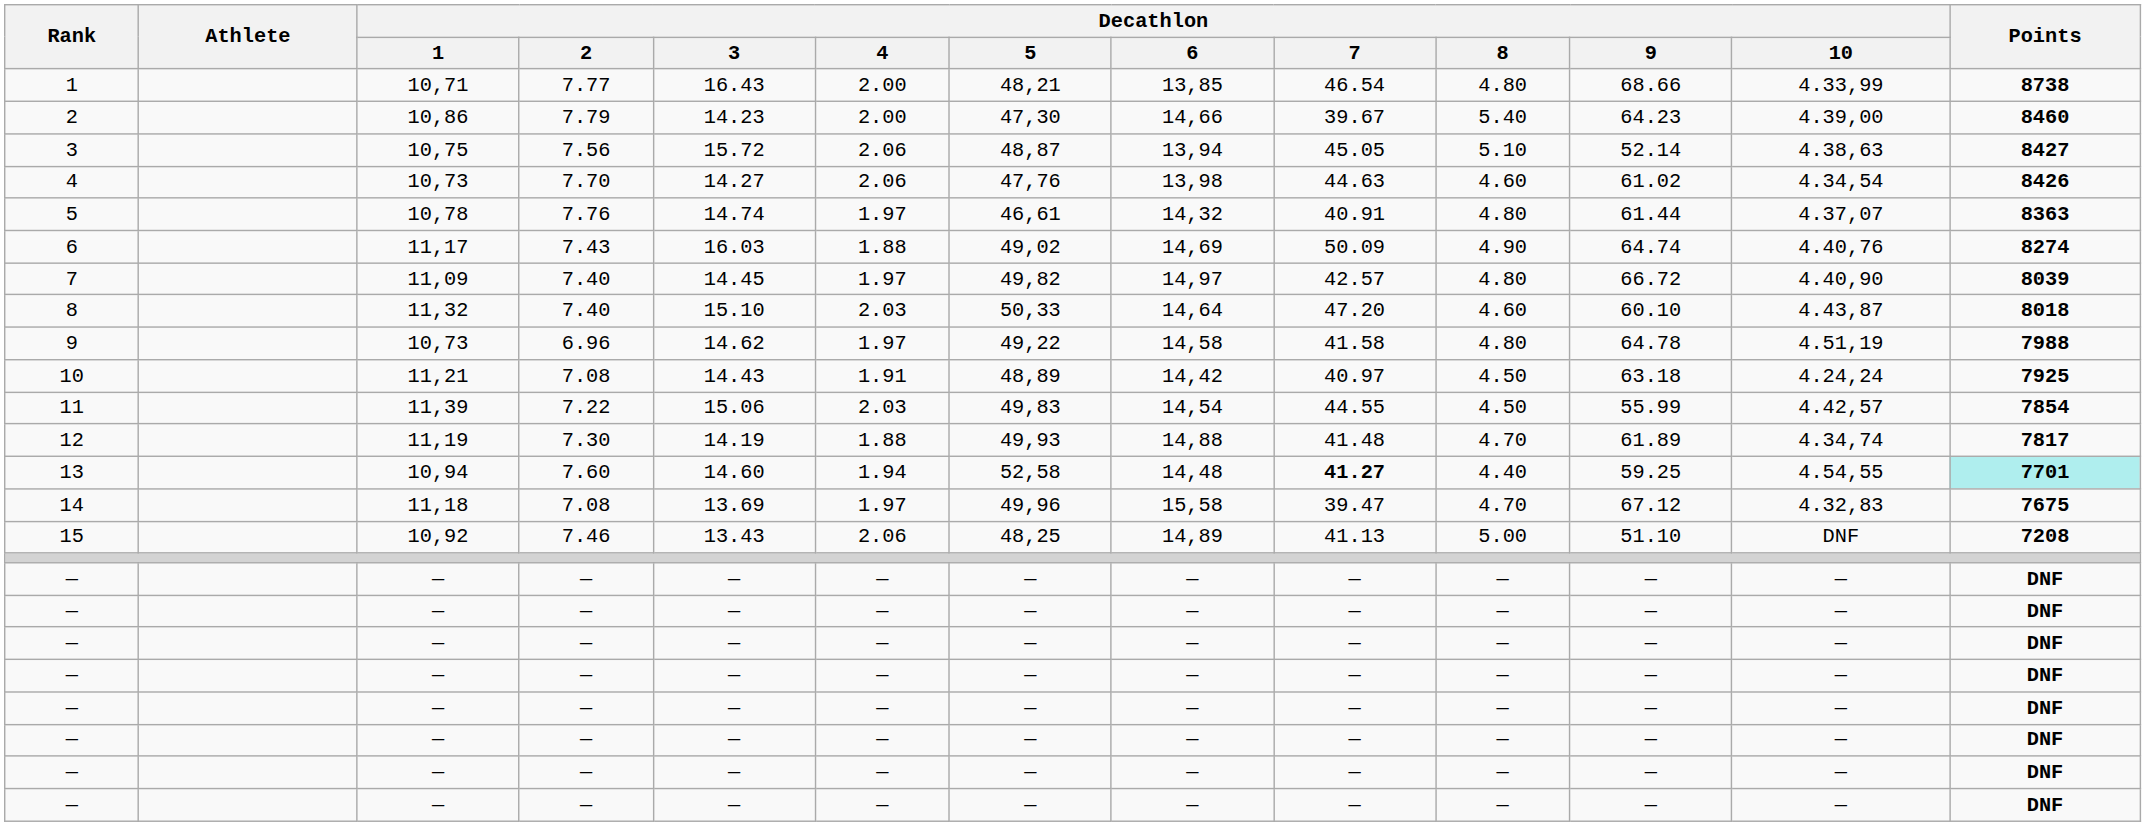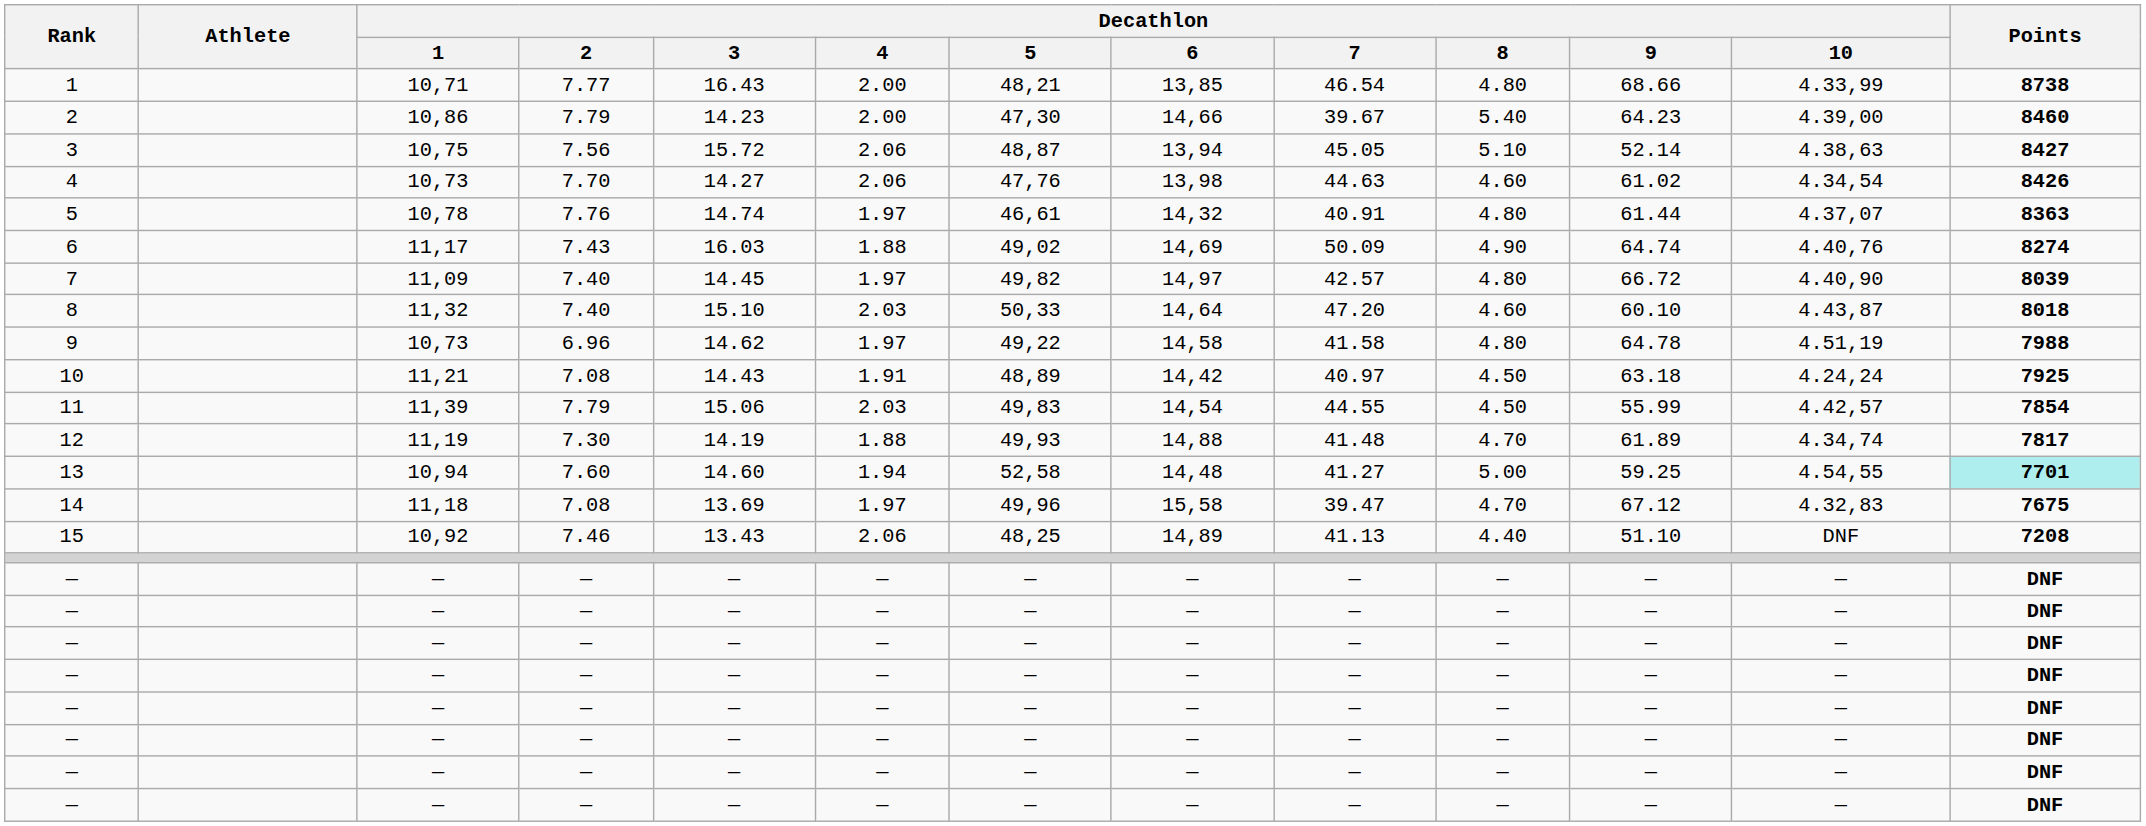 <table class="wikitable" style=" text-align:center; font-size:110%;" width="95%">
 <tr>
 <th rowspan="2">Rank</th>
 <th rowspan="2">Athlete</th>
 <th colspan="10">Decathlon</th>
 <th rowspan="2">Points</th>
 </tr>
 <tr>
 <th>1</th>
 <th>2</th>
 <th>3</th>
 <th>4</th>
 <th>5</th>
 <th>6</th>
 <th>7</th>
 <th>8</th>
 <th>9</th>
 <th>10</th>
 </tr>
 <tr>
 <td>1</td>
 <td align=left></td>
 <td>10,71</td>
 <td>7.77</td>
 <td>16.43</td>
 <td>2.00</td>
 <td>48,21</td>
 <td>13,85</td>
 <td>46.54</td>
 <td>4.80</td>
 <td>68.66</td>
 <td>4.33,99</td>
 <td><strong>8738</strong></td>
 </tr>
 <tr>
 <td>2</td>
 <td align=left></td>
 <td>10,86</td>
 <td>7.79</td>
 <td>14.23</td>
 <td>2.00</td>
 <td>47,30</td>
 <td>14,66</td>
 <td>39.67</td>
 <td>5.40</td>
 <td>64.23</td>
 <td>4.39,00</td>
 <td><strong>8460</strong></td>
 </tr>
 <tr>
 <td>3</td>
 <td align=left></td>
 <td>10,75</td>
 <td>7.56</td>
 <td>15.72</td>
 <td>2.06</td>
 <td>48,87</td>
 <td>13,94</td>
 <td>45.05</td>
 <td>5.10</td>
 <td>52.14</td>
 <td>4.38,63</td>
 <td><strong>8427</strong></td>
 </tr>
 <tr>
 <td>4</td>
 <td align=left></td>
 <td>10,73</td>
 <td>7.70</td>
 <td>14.27</td>
 <td>2.06</td>
 <td>47,76</td>
 <td>13,98</td>
 <td>44.63</td>
 <td>4.60</td>
 <td>61.02</td>
 <td>4.34,54</td>
 <td><strong>8426</strong></td>
 </tr>
 <tr>
 <td>5</td>
 <td align=left></td>
 <td>10,78</td>
 <td>7.76</td>
 <td>14.74</td>
 <td>1.97</td>
 <td>46,61</td>
 <td>14,32</td>
 <td>40.91</td>
 <td>4.80</td>
 <td>61.44</td>
 <td>4.37,07</td>
 <td><strong>8363</strong></td>
 </tr>
 <tr>
 <td>6</td>
 <td align=left></td>
 <td>11,17</td>
 <td>7.43</td>
 <td>16.03</td>
 <td>1.88</td>
 <td>49,02</td>
 <td>14,69</td>
 <td>50.09</td>
 <td>4.90</td>
 <td>64.74</td>
 <td>4.40,76</td>
 <td><strong>8274</strong></td>
 </tr>
 <tr>
 <td>7</td>
 <td align=left></td>
 <td>11,09</td>
 <td>7.40</td>
 <td>14.45</td>
 <td>1.97</td>
 <td>49,82</td>
 <td>14,97</td>
 <td>42.57</td>
 <td>4.80</td>
 <td>66.72</td>
 <td>4.40,90</td>
 <td><strong>8039</strong></td>
 </tr>
 <tr>
 <td>8</td>
 <td align=left></td>
 <td>11,32</td>
 <td>7.40</td>
 <td>15.10</td>
 <td>2.03</td>
 <td>50,33</td>
 <td>14,64</td>
 <td>47.20</td>
 <td>4.60</td>
 <td>60.10</td>
 <td>4.43,87</td>
 <td><strong>8018</strong></td>
 </tr>
 <tr>
 <td>9</td>
 <td align=left></td>
 <td>10,73</td>
 <td>6.96</td>
 <td>14.62</td>
 <td>1.97</td>
 <td>49,22</td>
 <td>14,58</td>
 <td>41.58</td>
 <td>4.80</td>
 <td>64.78</td>
 <td>4.51,19</td>
 <td><strong>7988</strong></td>
 </tr>
 <tr>
 <td>10</td>
 <td align=left></td>
 <td>11,21</td>
 <td>7.08</td>
 <td>14.43</td>
 <td>1.91</td>
 <td>48,89</td>
 <td>14,42</td>
 <td>40.97</td>
 <td>4.50</td>
 <td>63.18</td>
 <td>4.24,24</td>
 <td><strong>7925</strong></td>
 </tr>
 <tr>
 <td>11</td>
 <td align=left></td>
 <td>11,39</td>
-<td>7.22</td>
+<td>7.79</td>
 <td>15.06</td>
 <td>2.03</td>
 <td>49,83</td>
 <td>14,54</td>
 <td>44.55</td>
 <td>4.50</td>
 <td>55.99</td>
 <td>4.42,57</td>
 <td><strong>7854</strong></td>
 </tr>
 <tr>
 <td>12</td>
 <td align=left></td>
 <td>11,19</td>
 <td>7.30</td>
 <td>14.19</td>
 <td>1.88</td>
 <td>49,93</td>
 <td>14,88</td>
 <td>41.48</td>
 <td>4.70</td>
 <td>61.89</td>
 <td>4.34,74</td>
 <td><strong>7817</strong></td>
 </tr>
 <tr>
 <td>13</td>
 <td align=left></td>
 <td>10,94</td>
 <td>7.60</td>
 <td>14.60</td>
 <td>1.94</td>
 <td>52,58</td>
 <td>14,48</td>
-<td><strong>41.27</strong></td>
-<td>4.40</td>
+<td>41.27</td>
+<td>5.00</td>
 <td>59.25</td>
 <td>4.54,55</td>
 <td style="background: paleturquoise;"><strong>7701</strong></td>
 </tr>
 <tr>
 <td>14</td>
 <td align=left></td>
 <td>11,18</td>
 <td>7.08</td>
 <td>13.69</td>
 <td>1.97</td>
 <td>49,96</td>
 <td>15,58</td>
 <td>39.47</td>
 <td>4.70</td>
 <td>67.12</td>
 <td>4.32,83</td>
 <td><strong>7675</strong></td>
 </tr>
 <tr>
 <td>15</td>
 <td align=left></td>
 <td>10,92</td>
 <td>7.46</td>
 <td>13.43</td>
 <td>2.06</td>
 <td>48,25</td>
 <td>14,89</td>
 <td>41.13</td>
-<td>5.00</td>
+<td>4.40</td>
 <td>51.10</td>
 <td>DNF</td>
 <td><strong>7208</strong></td>
 </tr>
 <tr>
 <td colspan=13 bgcolor=lightgray></td>
 </tr>
 <tr>
 <td>—</td>
 <td align=left></td>
 <td>—</td>
 <td>—</td>
 <td>—</td>
 <td>—</td>
 <td>—</td>
 <td>—</td>
 <td>—</td>
 <td>—</td>
 <td>—</td>
 <td>—</td>
 <td><strong>DNF</strong></td>
 </tr>
 <tr>
 <td>—</td>
 <td align=left></td>
 <td>—</td>
 <td>—</td>
 <td>—</td>
 <td>—</td>
 <td>—</td>
 <td>—</td>
 <td>—</td>
 <td>—</td>
 <td>—</td>
 <td>—</td>
 <td><strong>DNF</strong></td>
 </tr>
 <tr>
 <td>—</td>
 <td align=left></td>
 <td>—</td>
 <td>—</td>
 <td>—</td>
 <td>—</td>
 <td>—</td>
 <td>—</td>
 <td>—</td>
 <td>—</td>
 <td>—</td>
 <td>—</td>
 <td><strong>DNF</strong></td>
 </tr>
 <tr>
 <td>—</td>
 <td align=left></td>
 <td>—</td>
 <td>—</td>
 <td>—</td>
 <td>—</td>
 <td>—</td>
 <td>—</td>
 <td>—</td>
 <td>—</td>
 <td>—</td>
 <td>—</td>
 <td><strong>DNF</strong></td>
 </tr>
 <tr>
 <td>—</td>
 <td align=left></td>
 <td>—</td>
 <td>—</td>
 <td>—</td>
 <td>—</td>
 <td>—</td>
 <td>—</td>
 <td>—</td>
 <td>—</td>
 <td>—</td>
 <td>—</td>
 <td><strong>DNF</strong></td>
 </tr>
 <tr>
 <td>—</td>
 <td align=left></td>
 <td>—</td>
 <td>—</td>
 <td>—</td>
 <td>—</td>
 <td>—</td>
 <td>—</td>
 <td>—</td>
 <td>—</td>
 <td>—</td>
 <td>—</td>
 <td><strong>DNF</strong></td>
 </tr>
 <tr>
 <td>—</td>
 <td align=left></td>
 <td>—</td>
 <td>—</td>
 <td>—</td>
 <td>—</td>
 <td>—</td>
 <td>—</td>
 <td>—</td>
 <td>—</td>
 <td>—</td>
 <td>—</td>
 <td><strong>DNF</strong></td>
 </tr>
 <tr>
 <td>—</td>
 <td align=left></td>
 <td>—</td>
 <td>—</td>
 <td>—</td>
 <td>—</td>
 <td>—</td>
 <td>—</td>
 <td>—</td>
 <td>—</td>
 <td>—</td>
 <td>—</td>
 <td><strong>DNF</strong></td>
 </tr>
 </table>
